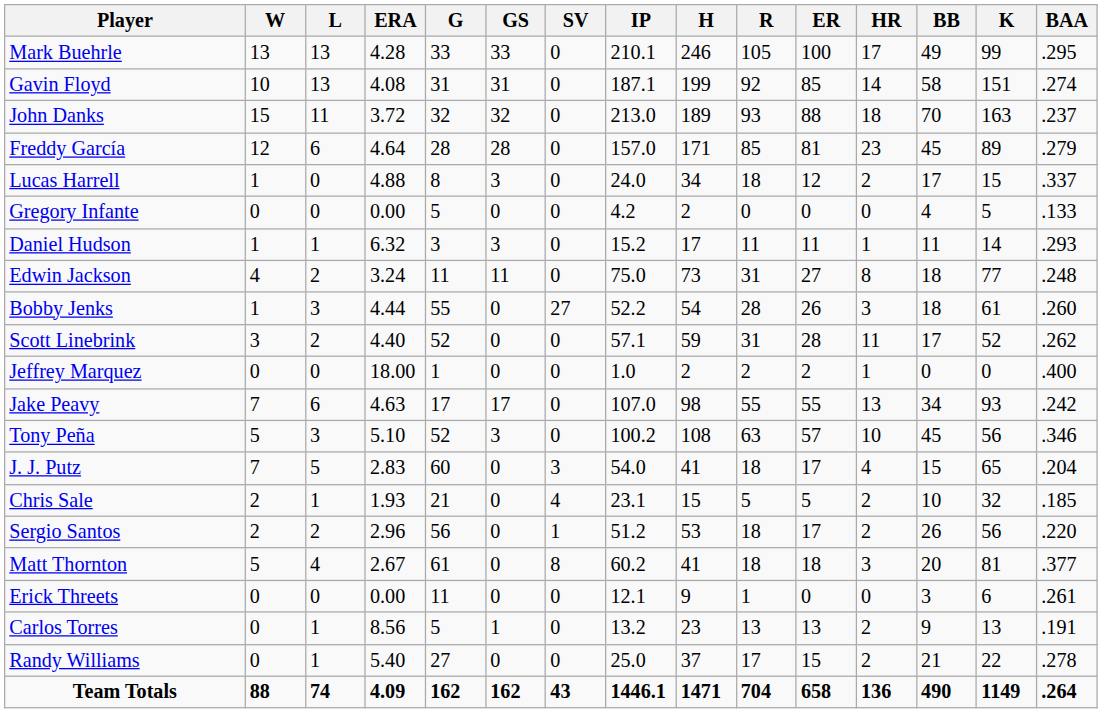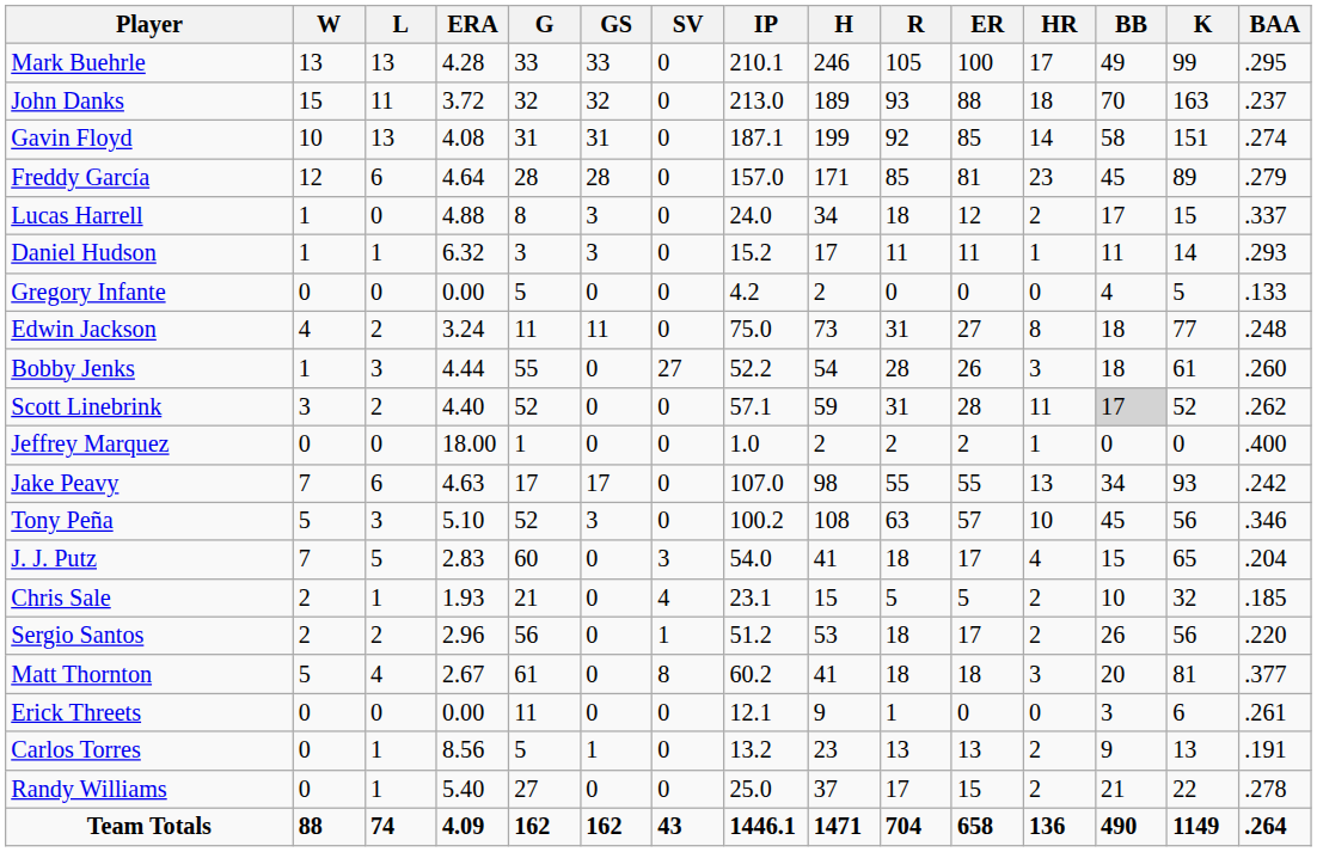 <table class="wikitable sortable">
 <tr>
 <th bgcolor="#DDDDFF" width="20%">Player</th>
 <th bgcolor="#DDDDFF" width="5%">W</th>
 <th bgcolor="#DDDDFF" width="5%">L</th>
 <th bgcolor="#DDDDFF" width="5%">ERA</th>
 <th bgcolor="#DDDDFF" width="5%">G</th>
 <th bgcolor="#DDDDFF" width="5%">GS</th>
 <th bgcolor="#DDDDFF" width="5%">SV</th>
 <th bgcolor="#DDDDFF" width="5%">IP</th>
 <th bgcolor="#DDDDFF" width="5%">H</th>
 <th bgcolor="#DDDDFF" width="5%">R</th>
 <th bgcolor="#DDDDFF" width="5%">ER</th>
 <th bgcolor="#DDDDFF" width="5%">HR</th>
 <th bgcolor="#DDDDFF" width="5%">BB</th>
 <th bgcolor="#DDDDFF" width="5%">K</th>
 <th bgcolor="#DDDDFF" width="5%">BAA</th>
 </tr>
 <tr>
 <td><a href='#'>Mark Buehrle</a></td>
 <td>13</td>
 <td>13</td>
 <td>4.28</td>
 <td>33</td>
 <td>33</td>
 <td>0</td>
 <td>210.1</td>
 <td>246</td>
 <td>105</td>
 <td>100</td>
 <td>17</td>
 <td>49</td>
 <td>99</td>
 <td>.295</td>
 </tr>
 <tr>
+<td><a href='#'>John Danks</a></td>
+<td>15</td>
+<td>11</td>
+<td>3.72</td>
+<td>32</td>
+<td>32</td>
+<td>0</td>
+<td>213.0</td>
+<td>189</td>
+<td>93</td>
+<td>88</td>
+<td>18</td>
+<td>70</td>
+<td>163</td>
+<td>.237</td>
+</tr>
+<tr>
 <td><a href='#'>Gavin Floyd</a></td>
 <td>10</td>
 <td>13</td>
 <td>4.08</td>
 <td>31</td>
 <td>31</td>
 <td>0</td>
 <td>187.1</td>
 <td>199</td>
 <td>92</td>
 <td>85</td>
 <td>14</td>
 <td>58</td>
 <td>151</td>
 <td>.274</td>
-</tr>
-<tr>
-<td><a href='#'>John Danks</a></td>
-<td>15</td>
-<td>11</td>
-<td>3.72</td>
-<td>32</td>
-<td>32</td>
-<td>0</td>
-<td>213.0</td>
-<td>189</td>
-<td>93</td>
-<td>88</td>
-<td>18</td>
-<td>70</td>
-<td>163</td>
-<td>.237</td>
 </tr>
 <tr>
 <td><a href='#'>Freddy García</a></td>
 <td>12</td>
 <td>6</td>
 <td>4.64</td>
 <td>28</td>
 <td>28</td>
 <td>0</td>
 <td>157.0</td>
 <td>171</td>
 <td>85</td>
 <td>81</td>
 <td>23</td>
 <td>45</td>
 <td>89</td>
 <td>.279</td>
 </tr>
 <tr>
 <td><a href='#'>Lucas Harrell</a></td>
 <td>1</td>
 <td>0</td>
 <td>4.88</td>
 <td>8</td>
 <td>3</td>
 <td>0</td>
 <td>24.0</td>
 <td>34</td>
 <td>18</td>
 <td>12</td>
 <td>2</td>
 <td>17</td>
 <td>15</td>
 <td>.337</td>
 </tr>
 <tr>
+<td><a href='#'>Daniel Hudson</a></td>
+<td>1</td>
+<td>1</td>
+<td>6.32</td>
+<td>3</td>
+<td>3</td>
+<td>0</td>
+<td>15.2</td>
+<td>17</td>
+<td>11</td>
+<td>11</td>
+<td>1</td>
+<td>11</td>
+<td>14</td>
+<td>.293</td>
+</tr>
+<tr>
 <td><a href='#'>Gregory Infante</a></td>
 <td>0</td>
 <td>0</td>
 <td>0.00</td>
 <td>5</td>
 <td>0</td>
 <td>0</td>
 <td>4.2</td>
 <td>2</td>
 <td>0</td>
 <td>0</td>
 <td>0</td>
 <td>4</td>
 <td>5</td>
 <td>.133</td>
-</tr>
-<tr>
-<td><a href='#'>Daniel Hudson</a></td>
-<td>1</td>
-<td>1</td>
-<td>6.32</td>
-<td>3</td>
-<td>3</td>
-<td>0</td>
-<td>15.2</td>
-<td>17</td>
-<td>11</td>
-<td>11</td>
-<td>1</td>
-<td>11</td>
-<td>14</td>
-<td>.293</td>
 </tr>
 <tr>
 <td><a href='#'>Edwin Jackson</a></td>
 <td>4</td>
 <td>2</td>
 <td>3.24</td>
 <td>11</td>
 <td>11</td>
 <td>0</td>
 <td>75.0</td>
 <td>73</td>
 <td>31</td>
 <td>27</td>
 <td>8</td>
 <td>18</td>
 <td>77</td>
 <td>.248</td>
 </tr>
 <tr>
 <td><a href='#'>Bobby Jenks</a></td>
 <td>1</td>
 <td>3</td>
 <td>4.44</td>
 <td>55</td>
 <td>0</td>
 <td>27</td>
 <td>52.2</td>
 <td>54</td>
 <td>28</td>
 <td>26</td>
 <td>3</td>
 <td>18</td>
 <td>61</td>
 <td>.260</td>
 </tr>
 <tr>
 <td><a href='#'>Scott Linebrink</a></td>
 <td>3</td>
 <td>2</td>
 <td>4.40</td>
 <td>52</td>
 <td>0</td>
 <td>0</td>
 <td>57.1</td>
 <td>59</td>
 <td>31</td>
 <td>28</td>
 <td>11</td>
-<td>17</td>
+<td style="background: lightgrey;">17</td>
 <td>52</td>
 <td>.262</td>
 </tr>
 <tr>
 <td><a href='#'>Jeffrey Marquez</a></td>
 <td>0</td>
 <td>0</td>
 <td>18.00</td>
 <td>1</td>
 <td>0</td>
 <td>0</td>
 <td>1.0</td>
 <td>2</td>
 <td>2</td>
 <td>2</td>
 <td>1</td>
 <td>0</td>
 <td>0</td>
 <td>.400</td>
 </tr>
 <tr>
 <td><a href='#'>Jake Peavy</a></td>
 <td>7</td>
 <td>6</td>
 <td>4.63</td>
 <td>17</td>
 <td>17</td>
 <td>0</td>
 <td>107.0</td>
 <td>98</td>
 <td>55</td>
 <td>55</td>
 <td>13</td>
 <td>34</td>
 <td>93</td>
 <td>.242</td>
 </tr>
 <tr>
 <td><a href='#'>Tony Peña</a></td>
 <td>5</td>
 <td>3</td>
 <td>5.10</td>
 <td>52</td>
 <td>3</td>
 <td>0</td>
 <td>100.2</td>
 <td>108</td>
 <td>63</td>
 <td>57</td>
 <td>10</td>
 <td>45</td>
 <td>56</td>
 <td>.346</td>
 </tr>
 <tr>
 <td><a href='#'>J. J. Putz</a></td>
 <td>7</td>
 <td>5</td>
 <td>2.83</td>
 <td>60</td>
 <td>0</td>
 <td>3</td>
 <td>54.0</td>
 <td>41</td>
 <td>18</td>
 <td>17</td>
 <td>4</td>
 <td>15</td>
 <td>65</td>
 <td>.204</td>
 </tr>
 <tr>
 <td><a href='#'>Chris Sale</a></td>
 <td>2</td>
 <td>1</td>
 <td>1.93</td>
 <td>21</td>
 <td>0</td>
 <td>4</td>
 <td>23.1</td>
 <td>15</td>
 <td>5</td>
 <td>5</td>
 <td>2</td>
 <td>10</td>
 <td>32</td>
 <td>.185</td>
 </tr>
 <tr>
 <td><a href='#'>Sergio Santos</a></td>
 <td>2</td>
 <td>2</td>
 <td>2.96</td>
 <td>56</td>
 <td>0</td>
 <td>1</td>
 <td>51.2</td>
 <td>53</td>
 <td>18</td>
 <td>17</td>
 <td>2</td>
 <td>26</td>
 <td>56</td>
 <td>.220</td>
 </tr>
 <tr>
 <td><a href='#'>Matt Thornton</a></td>
 <td>5</td>
 <td>4</td>
 <td>2.67</td>
 <td>61</td>
 <td>0</td>
 <td>8</td>
 <td>60.2</td>
 <td>41</td>
 <td>18</td>
 <td>18</td>
 <td>3</td>
 <td>20</td>
 <td>81</td>
 <td>.377</td>
 </tr>
 <tr>
 <td><a href='#'>Erick Threets</a></td>
 <td>0</td>
 <td>0</td>
 <td>0.00</td>
 <td>11</td>
 <td>0</td>
 <td>0</td>
 <td>12.1</td>
 <td>9</td>
 <td>1</td>
 <td>0</td>
 <td>0</td>
 <td>3</td>
 <td>6</td>
 <td>.261</td>
 </tr>
 <tr>
 <td><a href='#'>Carlos Torres</a></td>
 <td>0</td>
 <td>1</td>
 <td>8.56</td>
 <td>5</td>
 <td>1</td>
 <td>0</td>
 <td>13.2</td>
 <td>23</td>
 <td>13</td>
 <td>13</td>
 <td>2</td>
 <td>9</td>
 <td>13</td>
 <td>.191</td>
 </tr>
 <tr>
 <td><a href='#'>Randy Williams</a></td>
 <td>0</td>
 <td>1</td>
 <td>5.40</td>
 <td>27</td>
 <td>0</td>
 <td>0</td>
 <td>25.0</td>
 <td>37</td>
 <td>17</td>
 <td>15</td>
 <td>2</td>
 <td>21</td>
 <td>22</td>
 <td>.278</td>
 </tr>
 <tr class="sortbottom">
 <td style="text-align:center"><strong>Team Totals</strong></td>
 <td><strong>88</strong></td>
 <td><strong>74</strong></td>
 <td><strong>4.09</strong></td>
 <td><strong>162</strong></td>
 <td><strong>162</strong></td>
 <td><strong>43</strong></td>
 <td><strong>1446.1</strong></td>
 <td><strong>1471</strong></td>
 <td><strong>704</strong></td>
 <td><strong>658</strong></td>
 <td><strong>136</strong></td>
 <td><strong>490</strong></td>
 <td><strong>1149</strong></td>
 <td><strong>.264</strong></td>
 </tr>
 </table>
